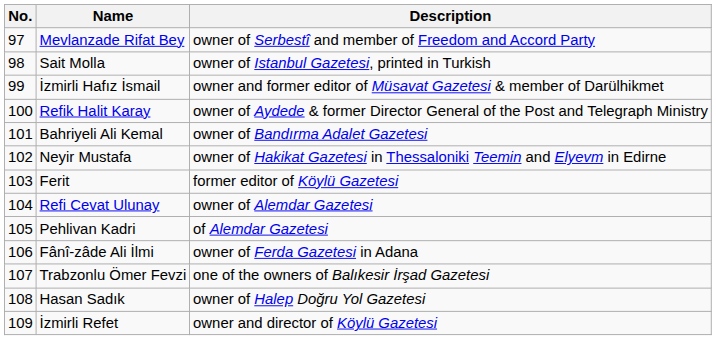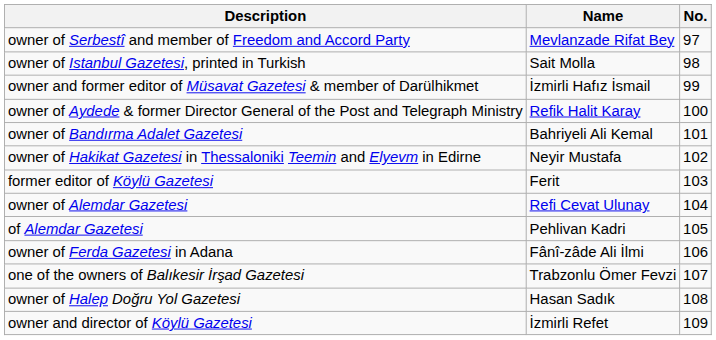 <table class="wikitable">
 <tr>
+<th>Description</th>
+<th>Name</th>
 <th>No.</th>
-<th>Name</th>
-<th>Description</th>
 </tr>
 <tr>
+<td>owner of <em><a href='#'>Serbestî</a></em> and member of <a href='#'>Freedom and Accord Party</a></td>
+<td><a href='#'>Mevlanzade Rifat Bey</a></td>
 <td>97</td>
-<td><a href='#'>Mevlanzade Rifat Bey</a></td>
-<td>owner of <em><a href='#'>Serbestî</a></em> and member of <a href='#'>Freedom and Accord Party</a></td>
 </tr>
 <tr>
+<td>owner of <em><a href='#'>Istanbul Gazetesi</a></em>, printed in Turkish</td>
+<td>Sait Molla</td>
 <td>98</td>
-<td>Sait Molla</td>
-<td>owner of <em><a href='#'>Istanbul Gazetesi</a></em>, printed in Turkish</td>
 </tr>
 <tr>
+<td>owner and former editor of <em><a href='#'>Müsavat Gazetesi</a></em> & member of Darülhikmet</td>
+<td>İzmirli Hafız İsmail</td>
 <td>99</td>
-<td>İzmirli Hafız İsmail</td>
-<td>owner and former editor of <em><a href='#'>Müsavat Gazetesi</a></em> & member of Darülhikmet</td>
 </tr>
 <tr>
+<td>owner of <em><a href='#'>Aydede</a></em> & former Director General of the Post and Telegraph Ministry</td>
+<td><a href='#'>Refik Halit Karay</a></td>
 <td>100</td>
-<td><a href='#'>Refik Halit Karay</a></td>
-<td>owner of <em><a href='#'>Aydede</a></em> & former Director General of the Post and Telegraph Ministry</td>
 </tr>
 <tr>
+<td>owner of <em><a href='#'>Bandırma Adalet Gazetesi</a></em></td>
+<td>Bahriyeli Ali Kemal</td>
 <td>101</td>
-<td>Bahriyeli Ali Kemal</td>
-<td>owner of <em><a href='#'>Bandırma Adalet Gazetesi</a></em></td>
 </tr>
 <tr>
+<td>owner of <em><a href='#'>Hakikat Gazetesi</a></em> in <a href='#'>Thessaloniki</a> <em><a href='#'>Teemin</a></em> and <em><a href='#'>Elyevm</a></em> in Edirne</td>
+<td>Neyir Mustafa</td>
 <td>102</td>
-<td>Neyir Mustafa</td>
-<td>owner of <em><a href='#'>Hakikat Gazetesi</a></em> in <a href='#'>Thessaloniki</a> <em><a href='#'>Teemin</a></em> and <em><a href='#'>Elyevm</a></em> in Edirne</td>
 </tr>
 <tr>
+<td>former editor of <em><a href='#'>Köylü Gazetesi</a></em></td>
+<td>Ferit</td>
 <td>103</td>
-<td>Ferit</td>
-<td>former editor of <em><a href='#'>Köylü Gazetesi</a></em></td>
 </tr>
 <tr>
+<td>owner of <em><a href='#'>Alemdar Gazetesi</a></em></td>
+<td><a href='#'>Refi Cevat Ulunay</a></td>
 <td>104</td>
-<td><a href='#'>Refi Cevat Ulunay</a></td>
-<td>owner of <em><a href='#'>Alemdar Gazetesi</a></em></td>
 </tr>
 <tr>
+<td>of <em><a href='#'>Alemdar Gazetesi</a></em></td>
+<td>Pehlivan Kadri</td>
 <td>105</td>
-<td>Pehlivan Kadri</td>
-<td>of <em><a href='#'>Alemdar Gazetesi</a></em></td>
 </tr>
 <tr>
+<td>owner of <em><a href='#'>Ferda Gazetesi</a></em> in Adana</td>
+<td>Fânî-zâde Ali İlmi</td>
 <td>106</td>
-<td>Fânî-zâde Ali İlmi</td>
-<td>owner of <em><a href='#'>Ferda Gazetesi</a></em> in Adana</td>
 </tr>
 <tr>
+<td>one of the owners of <em>Balıkesir İrşad Gazetesi</em></td>
+<td>Trabzonlu Ömer Fevzi</td>
 <td>107</td>
-<td>Trabzonlu Ömer Fevzi</td>
-<td>one of the owners of <em>Balıkesir İrşad Gazetesi</em></td>
 </tr>
 <tr>
+<td>owner of <em><a href='#'>Halep</a> Doğru Yol Gazetesi</em></td>
+<td>Hasan Sadık</td>
 <td>108</td>
-<td>Hasan Sadık</td>
-<td>owner of <em><a href='#'>Halep</a> Doğru Yol Gazetesi</em></td>
 </tr>
 <tr>
+<td>owner and director of <em><a href='#'>Köylü Gazetesi</a></em></td>
+<td>İzmirli Refet</td>
 <td>109</td>
-<td>İzmirli Refet</td>
-<td>owner and director of <em><a href='#'>Köylü Gazetesi</a></em></td>
 </tr>
 </table>
